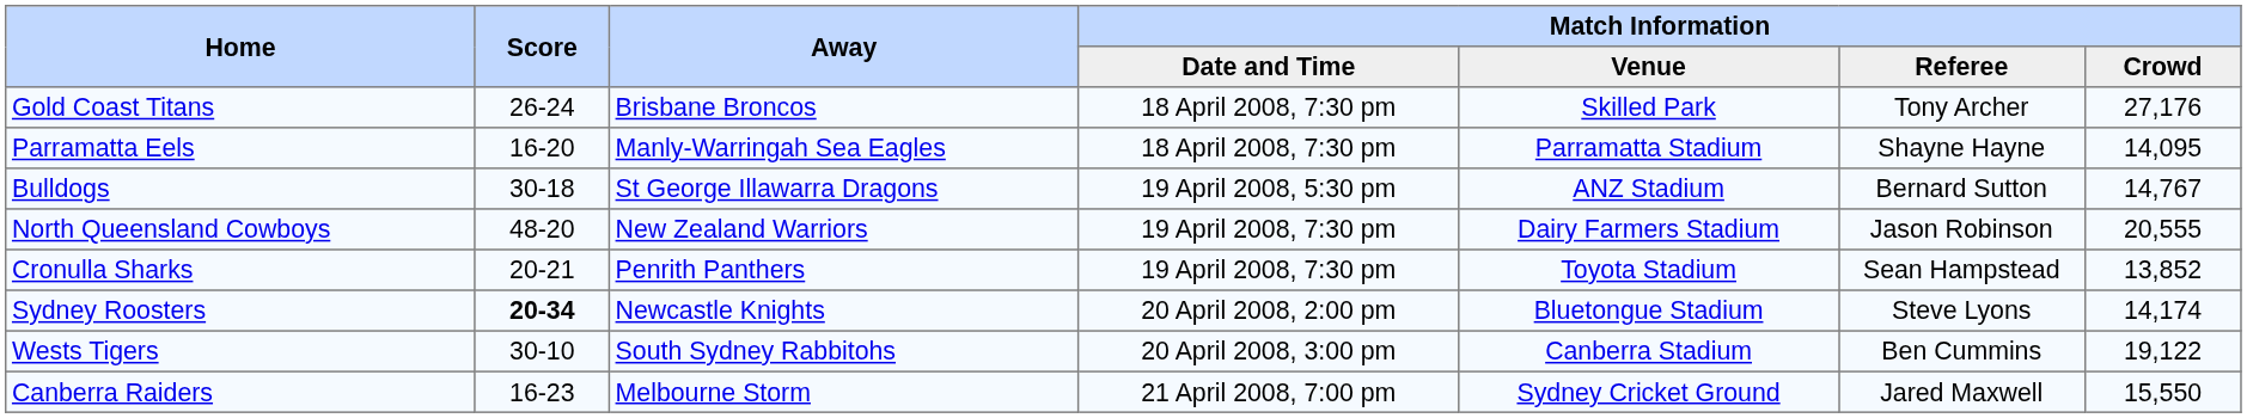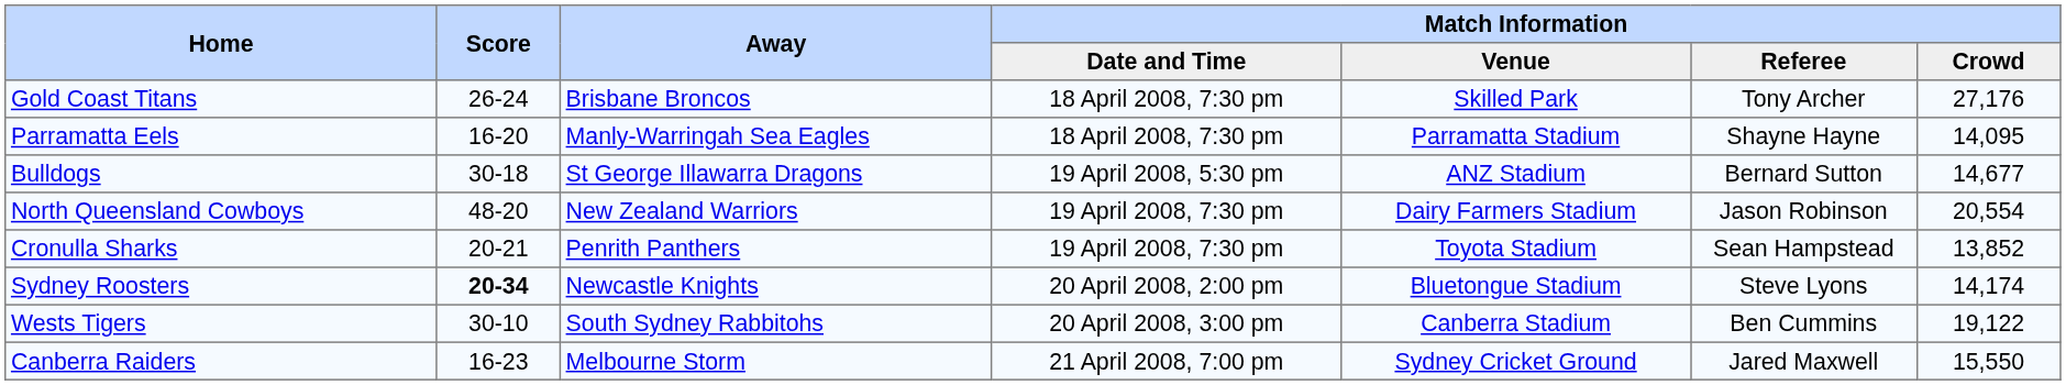 <table border=1 style="border-collapse:collapse; font-size:90%;" cellpadding=3 cellspacing=0 width=100%>
 <tr bgcolor=#C1D8FF>
 <th rowspan=2 width=21%>Home</th>
 <th rowspan=2 width=6%>Score</th>
 <th rowspan=2 width=21%>Away</th>
 <th colspan=6>Match Information</th>
 </tr>
 <tr bgcolor=#EFEFEF>
 <th width=17%>Date and Time</th>
 <th width=17%>Venue</th>
 <th width=11%>Referee</th>
 <th width=7%>Crowd</th>
 </tr>
 <tr align=center bgcolor=#F5FAFF>
 <td align=left><a href='#'>Gold Coast Titans</a></td>
 <td>26-24</td>
 <td align=left><a href='#'>Brisbane Broncos</a></td>
 <td>18 April 2008, 7:30 pm</td>
 <td><a href='#'>Skilled Park</a></td>
 <td>Tony Archer</td>
 <td>27,176</td>
 </tr>
 <tr align=center bgcolor=#F5FAFF>
 <td align=left><a href='#'>Parramatta Eels</a></td>
 <td>16-20</td>
 <td align=left><a href='#'>Manly-Warringah Sea Eagles</a></td>
 <td>18 April 2008, 7:30 pm</td>
 <td><a href='#'>Parramatta Stadium</a></td>
 <td>Shayne Hayne</td>
 <td>14,095</td>
 </tr>
 <tr align=center bgcolor=#F5FAFF>
 <td align=left> <a href='#'>Bulldogs</a></td>
 <td>30-18</td>
 <td align=left><a href='#'>St George Illawarra Dragons</a></td>
 <td>19 April 2008, 5:30 pm</td>
 <td><a href='#'>ANZ Stadium</a></td>
 <td>Bernard Sutton</td>
-<td>14,767</td>
+<td>14,677</td>
 </tr>
 <tr align=center bgcolor=#F5FAFF>
 <td align=left> <a href='#'>North Queensland Cowboys</a></td>
 <td>48-20</td>
 <td align=left> <a href='#'>New Zealand Warriors</a></td>
 <td>19 April 2008, 7:30 pm</td>
 <td><a href='#'>Dairy Farmers Stadium</a></td>
 <td>Jason Robinson</td>
-<td>20,555</td>
+<td>20,554</td>
 </tr>
 <tr align=center bgcolor=#F5FAFF>
 <td align=left><a href='#'>Cronulla Sharks</a></td>
 <td>20-21</td>
 <td align=left><a href='#'>Penrith Panthers</a></td>
 <td>19 April 2008, 7:30 pm</td>
 <td><a href='#'>Toyota Stadium</a></td>
 <td>Sean Hampstead</td>
 <td>13,852</td>
 </tr>
 <tr align=center bgcolor=#F5FAFF>
 <td align=left><a href='#'>Sydney Roosters</a></td>
 <td><strong>20-34</strong></td>
 <td align=left> <a href='#'>Newcastle Knights</a></td>
 <td>20 April 2008, 2:00 pm</td>
 <td><a href='#'>Bluetongue Stadium</a></td>
 <td>Steve Lyons</td>
 <td>14,174</td>
 </tr>
 <tr align=center bgcolor=#F5FAFF>
 <td align=left><a href='#'>Wests Tigers</a></td>
 <td>30-10</td>
 <td align=left><a href='#'>South Sydney Rabbitohs</a></td>
 <td>20 April 2008, 3:00 pm</td>
 <td><a href='#'>Canberra Stadium</a></td>
 <td>Ben Cummins</td>
 <td>19,122</td>
 </tr>
 <tr align=center bgcolor=#F5FAFF>
 <td align=left><a href='#'>Canberra Raiders</a></td>
 <td>16-23</td>
 <td align=left><a href='#'>Melbourne Storm</a></td>
 <td>21 April 2008, 7:00 pm</td>
 <td><a href='#'>Sydney Cricket Ground</a></td>
 <td>Jared Maxwell</td>
 <td>15,550</td>
 </tr>
 </table>
